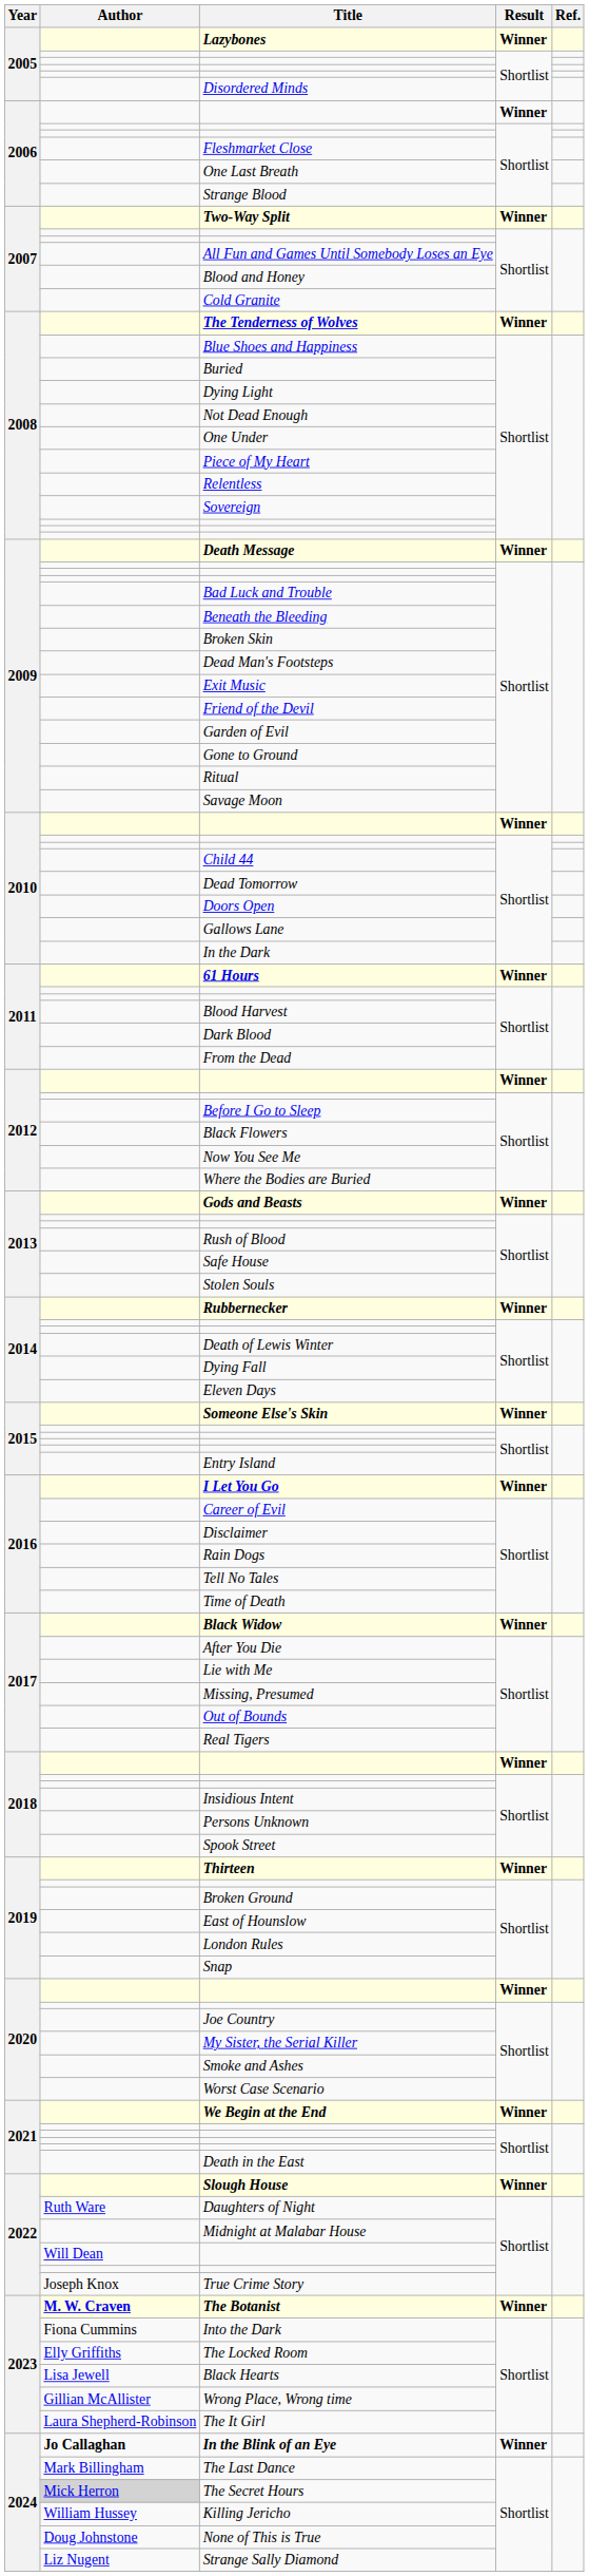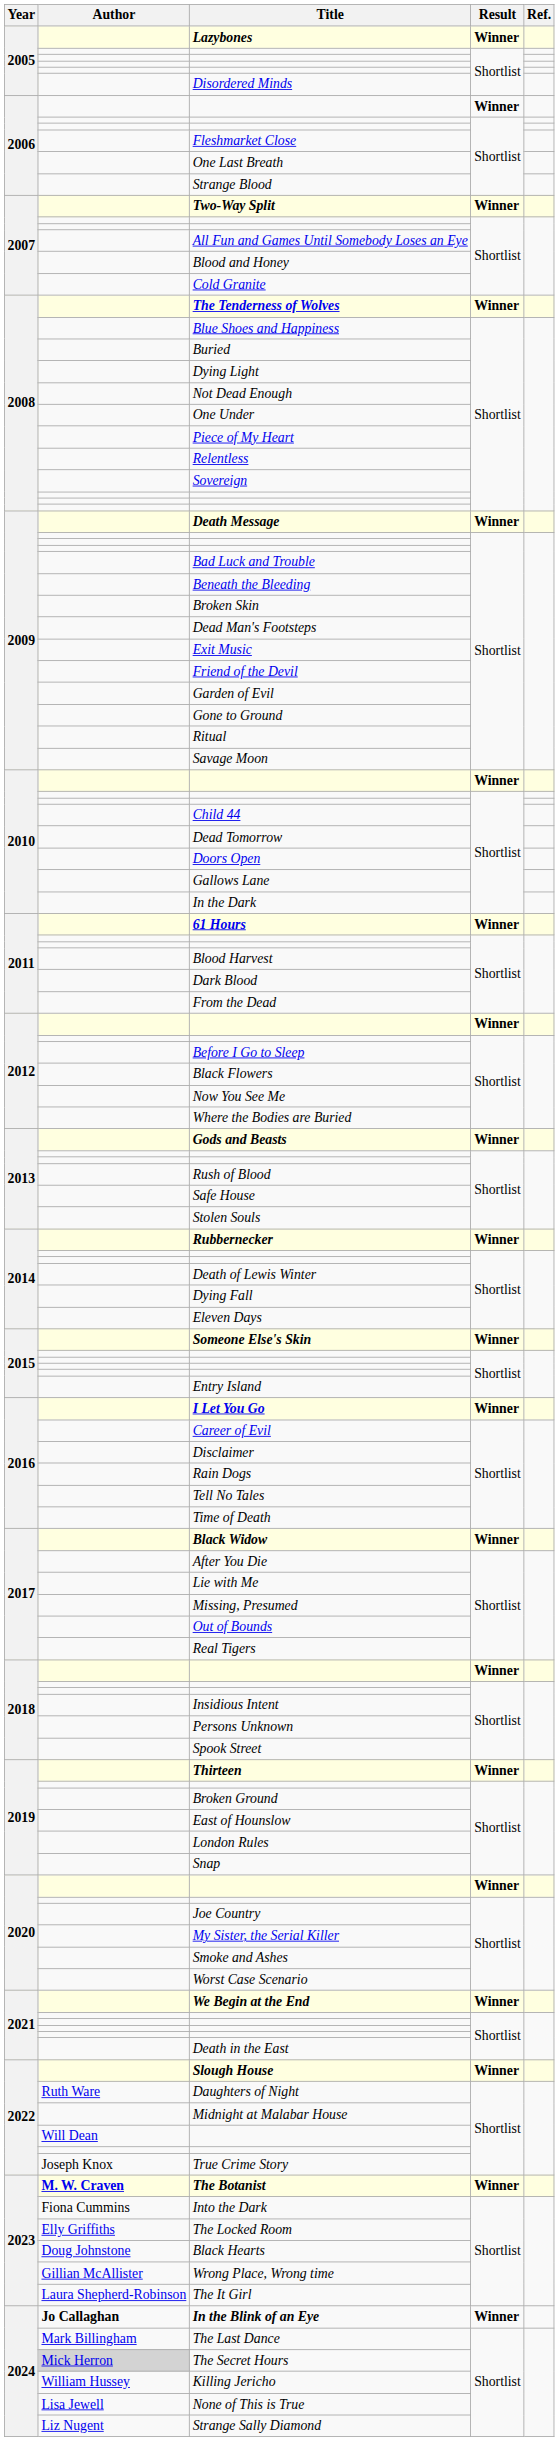 <table class="wikitable sortable mw-collapsible">
 <tr>
 <th>Year</th>
 <th>Author</th>
 <th>Title</th>
 <th>Result</th>
 <th>Ref.</th>
 </tr>
 <tr style="background:lightyellow">
 <th rowspan="6">2005</th>
 <td><strong></strong></td>
 <td><strong><em>Lazybones</em></strong></td>
 <td><strong>Winner</strong></td>
 <td></td>
 </tr>
 <tr>
 <td></td>
 <td><em></em></td>
 <td rowspan="5">Shortlist</td>
 <td></td>
 </tr>
 <tr>
 <td></td>
 <td><em></em></td>
 <td></td>
 </tr>
 <tr>
 <td></td>
 <td><em></em></td>
 <td></td>
 </tr>
 <tr>
 <td></td>
 <td><em></em></td>
 <td></td>
 </tr>
 <tr>
 <td></td>
 <td><em><a href='#'>Disordered Minds</a></em></td>
 <td></td>
 </tr>
 <tr>
 <th rowspan="6">2006</th>
 <td><strong></strong></td>
 <td><strong><em></em></strong></td>
 <td><strong>Winner</strong></td>
 <td></td>
 </tr>
 <tr>
 <td></td>
 <td><em></em></td>
 <td rowspan="5">Shortlist</td>
 <td></td>
 </tr>
 <tr>
 <td></td>
 <td><em></em></td>
 <td></td>
 </tr>
 <tr>
 <td></td>
 <td><em><a href='#'>Fleshmarket Close</a></em></td>
 <td></td>
 </tr>
 <tr>
 <td></td>
 <td><em>One Last Breath</em></td>
 <td></td>
 </tr>
 <tr>
 <td></td>
 <td><em>Strange Blood</em></td>
 <td></td>
 </tr>
 <tr style="background:lightyellow">
 <th rowspan="6">2007</th>
 <td><strong></strong></td>
 <td><strong><em>Two-Way Split</em></strong></td>
 <td><strong>Winner</strong></td>
 <td></td>
 </tr>
 <tr>
 <td></td>
 <td><em></em></td>
 <td rowspan="5">Shortlist</td>
 <td rowspan="5"></td>
 </tr>
 <tr>
 <td></td>
 <td><em></em></td>
 </tr>
 <tr>
 <td></td>
 <td><em><a href='#'>All Fun and Games Until Somebody Loses an Eye</a></em></td>
 </tr>
 <tr>
 <td></td>
 <td><em>Blood and Honey</em></td>
 </tr>
 <tr>
 <td></td>
 <td><em><a href='#'>Cold Granite</a></em></td>
 </tr>
 <tr style="background:lightyellow">
 <th rowspan="12">2008</th>
 <td><strong></strong></td>
 <td><strong><a href='#'><em>The Tenderness of Wolves</em></a></strong></td>
 <td><strong>Winner</strong></td>
 <td></td>
 </tr>
 <tr>
 <td></td>
 <td><em><a href='#'>Blue Shoes and Happiness</a></em></td>
 <td rowspan="11">Shortlist</td>
 <td rowspan="11"></td>
 </tr>
 <tr>
 <td></td>
 <td><em>Buried</em></td>
 </tr>
 <tr>
 <td></td>
 <td><em>Dying Light</em></td>
 </tr>
 <tr>
 <td></td>
 <td><em>Not Dead Enough</em></td>
 </tr>
 <tr>
 <td></td>
 <td><em>One Under</em></td>
 </tr>
 <tr>
 <td></td>
 <td><em><a href='#'>Piece of My Heart</a></em></td>
 </tr>
 <tr>
 <td></td>
 <td><em><a href='#'>Relentless</a></em></td>
 </tr>
 <tr>
 <td></td>
 <td><em><a href='#'>Sovereign</a></em></td>
 </tr>
 <tr>
 <td></td>
 <td><em></em></td>
 </tr>
 <tr>
 <td></td>
 <td><em></em></td>
 </tr>
 <tr>
 <td></td>
 <td><em></em></td>
 </tr>
 <tr style="background:lightyellow">
 <th rowspan="14">2009</th>
 <td><strong></strong></td>
 <td><strong><em>Death Message</em></strong></td>
 <td><strong>Winner</strong></td>
 <td></td>
 </tr>
 <tr>
 <td></td>
 <td><em></em></td>
 <td rowspan="13">Shortlist</td>
 <td rowspan="13"></td>
 </tr>
 <tr>
 <td></td>
 <td><em></em></td>
 </tr>
 <tr>
 <td></td>
 <td><em></em></td>
 </tr>
 <tr>
 <td></td>
 <td><em><a href='#'>Bad Luck and Trouble</a></em></td>
 </tr>
 <tr>
 <td></td>
 <td><em><a href='#'>Beneath the Bleeding</a></em></td>
 </tr>
 <tr>
 <td></td>
 <td><em>Broken Skin</em></td>
 </tr>
 <tr>
 <td></td>
 <td><em>Dead Man's Footsteps</em></td>
 </tr>
 <tr>
 <td></td>
 <td><em><a href='#'>Exit Music</a></em></td>
 </tr>
 <tr>
 <td></td>
 <td><em><a href='#'>Friend of the Devil</a></em></td>
 </tr>
 <tr>
 <td></td>
 <td><em>Garden of Evil</em></td>
 </tr>
 <tr>
 <td></td>
 <td><em>Gone to Ground</em></td>
 </tr>
 <tr>
 <td></td>
 <td><em>Ritual</em></td>
 </tr>
 <tr>
 <td></td>
 <td><em>Savage Moon</em></td>
 </tr>
 <tr style="background:lightyellow">
 <th rowspan="8">2010</th>
 <td><strong></strong></td>
 <td><strong><em></em></strong></td>
 <td><strong>Winner</strong></td>
 <td></td>
 </tr>
 <tr>
 <td></td>
 <td><em></em></td>
 <td rowspan="7">Shortlist</td>
 <td></td>
 </tr>
 <tr>
 <td></td>
 <td><em></em></td>
 <td></td>
 </tr>
 <tr>
 <td></td>
 <td><em><a href='#'>Child 44</a></em></td>
 <td></td>
 </tr>
 <tr>
 <td></td>
 <td><em>Dead Tomorrow</em></td>
 <td></td>
 </tr>
 <tr>
 <td></td>
 <td><em><a href='#'>Doors Open</a></em></td>
 <td></td>
 </tr>
 <tr>
 <td></td>
 <td><em>Gallows Lane</em></td>
 <td></td>
 </tr>
 <tr>
 <td></td>
 <td><em>In the Dark</em></td>
 <td></td>
 </tr>
 <tr style="background:lightyellow">
 <th rowspan="6">2011</th>
 <td><strong></strong></td>
 <td><strong><em><a href='#'>61 Hours</a></em></strong></td>
 <td><strong>Winner</strong></td>
 <td></td>
 </tr>
 <tr>
 <td></td>
 <td><em></em></td>
 <td rowspan="5">Shortlist</td>
 <td rowspan="5"></td>
 </tr>
 <tr>
 <td></td>
 <td><em></em></td>
 </tr>
 <tr>
 <td></td>
 <td><em>Blood Harvest</em></td>
 </tr>
 <tr>
 <td></td>
 <td><em>Dark Blood</em></td>
 </tr>
 <tr>
 <td></td>
 <td><em>From the Dead</em></td>
 </tr>
 <tr style="background:lightyellow">
 <th rowspan="6">2012</th>
 <td><strong></strong></td>
 <td><strong><em></em></strong></td>
 <td><strong>Winner</strong></td>
 <td></td>
 </tr>
 <tr>
 <td></td>
 <td><em></em></td>
 <td rowspan="5">Shortlist</td>
 <td rowspan="5"></td>
 </tr>
 <tr>
 <td></td>
 <td><em><a href='#'>Before I Go to Sleep</a></em></td>
 </tr>
 <tr>
 <td></td>
 <td><em>Black Flowers</em></td>
 </tr>
 <tr>
 <td></td>
 <td><em>Now You See Me</em></td>
 </tr>
 <tr>
 <td></td>
 <td><em>Where the Bodies are Buried</em></td>
 </tr>
 <tr style="background:lightyellow">
 <th rowspan="6">2013</th>
 <td><strong></strong></td>
 <td><strong><em>Gods and Beasts</em></strong></td>
 <td><strong>Winner</strong></td>
 <td></td>
 </tr>
 <tr>
 <td></td>
 <td><em></em></td>
 <td rowspan="5">Shortlist</td>
 <td rowspan="5"></td>
 </tr>
 <tr>
 <td></td>
 <td><em></em></td>
 </tr>
 <tr>
 <td></td>
 <td><em>Rush of Blood</em></td>
 </tr>
 <tr>
 <td></td>
 <td><em>Safe House</em></td>
 </tr>
 <tr>
 <td></td>
 <td><em>Stolen Souls</em></td>
 </tr>
 <tr style="background:lightyellow">
 <th rowspan="6">2014</th>
 <td><strong></strong></td>
 <td><strong><em>Rubbernecker</em></strong></td>
 <td><strong>Winner</strong></td>
 <td></td>
 </tr>
 <tr>
 <td></td>
 <td><em></em></td>
 <td rowspan="5">Shortlist</td>
 <td rowspan="5"></td>
 </tr>
 <tr>
 <td></td>
 <td><em></em></td>
 </tr>
 <tr>
 <td></td>
 <td><em>Death of Lewis Winter</em></td>
 </tr>
 <tr>
 <td></td>
 <td><em>Dying Fall</em></td>
 </tr>
 <tr>
 <td></td>
 <td><em>Eleven Days</em></td>
 </tr>
 <tr style="background:lightyellow">
 <th rowspan="6">2015</th>
 <td><strong></strong></td>
 <td><strong><em>Someone Else's Skin</em></strong></td>
 <td><strong>Winner</strong></td>
 <td></td>
 </tr>
 <tr>
 <td></td>
 <td><em></em></td>
 <td rowspan="5">Shortlist</td>
 <td rowspan="5"></td>
 </tr>
 <tr>
 <td></td>
 <td><em></em></td>
 </tr>
 <tr>
 <td></td>
 <td><em></em></td>
 </tr>
 <tr>
 <td></td>
 <td><em></em></td>
 </tr>
 <tr>
 <td></td>
 <td><em>Entry Island</em></td>
 </tr>
 <tr style="background:lightyellow">
 <th rowspan="6">2016</th>
 <td><strong></strong></td>
 <td><strong><em><a href='#'>I Let You Go</a></em></strong></td>
 <td><strong>Winner</strong></td>
 <td></td>
 </tr>
 <tr>
 <td></td>
 <td><em><a href='#'>Career of Evil</a></em></td>
 <td rowspan="5">Shortlist</td>
 <td rowspan="5"></td>
 </tr>
 <tr>
 <td></td>
 <td><em>Disclaimer</em></td>
 </tr>
 <tr>
 <td></td>
 <td><em>Rain Dogs</em></td>
 </tr>
 <tr>
 <td></td>
 <td><em>Tell No Tales</em></td>
 </tr>
 <tr>
 <td></td>
 <td><em>Time of Death</em></td>
 </tr>
 <tr style="background:lightyellow">
 <th rowspan="6">2017</th>
 <td><strong></strong></td>
 <td><strong><em>Black Widow</em></strong></td>
 <td><strong>Winner</strong></td>
 <td></td>
 </tr>
 <tr>
 <td></td>
 <td><em>After You Die</em></td>
 <td rowspan="5">Shortlist</td>
 <td rowspan="5"></td>
 </tr>
 <tr>
 <td></td>
 <td><em>Lie with Me</em></td>
 </tr>
 <tr>
 <td></td>
 <td><em>Missing, Presumed</em></td>
 </tr>
 <tr>
 <td></td>
 <td><em><a href='#'>Out of Bounds</a></em></td>
 </tr>
 <tr>
 <td></td>
 <td><em>Real Tigers</em></td>
 </tr>
 <tr style="background:lightyellow">
 <th rowspan="6">2018</th>
 <td><strong></strong></td>
 <td><strong><em></em></strong></td>
 <td><strong>Winner</strong></td>
 <td></td>
 </tr>
 <tr>
 <td></td>
 <td><em></em></td>
 <td rowspan="5">Shortlist</td>
 <td rowspan="5"></td>
 </tr>
 <tr>
 <td></td>
 <td><em></em></td>
 </tr>
 <tr>
 <td></td>
 <td><em>Insidious Intent</em></td>
 </tr>
 <tr>
 <td></td>
 <td><em>Persons Unknown</em></td>
 </tr>
 <tr>
 <td></td>
 <td><em>Spook Street</em></td>
 </tr>
 <tr style="background:lightyellow">
 <th rowspan="6">2019</th>
 <td><strong></strong></td>
 <td><strong><em>Thirteen</em></strong></td>
 <td><strong>Winner</strong></td>
 <td></td>
 </tr>
 <tr>
 <td></td>
 <td><em></em></td>
 <td rowspan="5">Shortlist</td>
 <td rowspan="5"></td>
 </tr>
 <tr>
 <td></td>
 <td><em>Broken Ground</em></td>
 </tr>
 <tr>
 <td></td>
 <td><em>East of Hounslow</em></td>
 </tr>
 <tr>
 <td></td>
 <td><em>London Rules</em></td>
 </tr>
 <tr>
 <td></td>
 <td><em>Snap</em></td>
 </tr>
 <tr style="background:lightyellow">
 <th rowspan="6">2020</th>
 <td><strong></strong></td>
 <td><strong><em></em></strong></td>
 <td><strong>Winner</strong></td>
 <td></td>
 </tr>
 <tr>
 <td></td>
 <td><em></em></td>
 <td rowspan="5">Shortlist</td>
 <td rowspan="5"></td>
 </tr>
 <tr>
 <td></td>
 <td><em>Joe Country</em></td>
 </tr>
 <tr>
 <td></td>
 <td><em><a href='#'>My Sister, the Serial Killer</a></em></td>
 </tr>
 <tr>
 <td></td>
 <td><em>Smoke and Ashes</em></td>
 </tr>
 <tr>
 <td></td>
 <td><em>Worst Case Scenario</em></td>
 </tr>
 <tr style="background:lightyellow">
 <th rowspan="6">2021</th>
 <td><strong></strong></td>
 <td><strong><em>We Begin at the End</em></strong></td>
 <td><strong>Winner</strong></td>
 <td></td>
 </tr>
 <tr>
 <td></td>
 <td><em></em></td>
 <td rowspan="5">Shortlist</td>
 <td rowspan="5"></td>
 </tr>
 <tr>
 <td></td>
 <td><em></em></td>
 </tr>
 <tr>
 <td></td>
 <td><em></em></td>
 </tr>
 <tr>
 <td></td>
 <td><em></em></td>
 </tr>
 <tr>
 <td></td>
 <td><em>Death in the East</em></td>
 </tr>
 <tr style="background:lightyellow">
 <th rowspan="6">2022</th>
 <td><strong></strong></td>
 <td><strong><em>Slough House</em></strong></td>
 <td><strong>Winner</strong></td>
 <td></td>
 </tr>
 <tr>
 <td><a href='#'>Ruth Ware</a></td>
 <td><em>Daughters of Night</em></td>
 <td rowspan="5">Shortlist</td>
 <td rowspan="5"></td>
 </tr>
 <tr>
 <td></td>
 <td><em>Midnight at Malabar House</em></td>
 </tr>
 <tr>
 <td><a href='#'>Will Dean</a></td>
 <td><em></em></td>
 </tr>
 <tr>
 <td></td>
 <td><em></em></td>
 </tr>
 <tr>
 <td>Joseph Knox</td>
 <td><em>True Crime Story</em></td>
 </tr>
 <tr style="background:lightyellow">
 <th rowspan="6">2023</th>
 <td><strong><a href='#'>M. W. Craven</a></strong></td>
 <td><strong><em>The Botanist</em></strong></td>
 <td><strong>Winner</strong></td>
 <td></td>
 </tr>
 <tr>
 <td>Fiona Cummins</td>
 <td><em>Into the Dark</em></td>
 <td rowspan="5">Shortlist</td>
 <td rowspan="5"></td>
 </tr>
 <tr>
 <td><a href='#'>Elly Griffiths</a></td>
 <td><em>The Locked Room</em></td>
 </tr>
 <tr>
-<td><a href='#'>Lisa Jewell</a></td>
+<td><a href='#'>Doug Johnstone</a></td>
 <td><em>Black Hearts</em></td>
 </tr>
 <tr>
 <td><a href='#'>Gillian McAllister</a></td>
 <td><em>Wrong Place, Wrong time</em></td>
 </tr>
 <tr>
 <td><a href='#'>Laura Shepherd-Robinson</a></td>
 <td><em>The It Girl</em></td>
 </tr>
 <tr>
 <th rowspan="6">2024</th>
 <td><strong>Jo Callaghan</strong></td>
 <td><strong><em>In the Blink of an Eye</em></strong></td>
 <td><strong>Winner</strong></td>
 <td></td>
 </tr>
 <tr>
 <td><a href='#'>Mark Billingham</a></td>
 <td><em>The Last Dance</em></td>
 <td rowspan="5">Shortlist</td>
 <td rowspan="5"></td>
 </tr>
 <tr>
 <td style="background: lightgrey;"><a href='#'>Mick Herron</a></td>
 <td><em>The Secret Hours</em></td>
 </tr>
 <tr>
 <td><a href='#'>William Hussey</a></td>
 <td><em>Killing Jericho</em></td>
 </tr>
 <tr>
-<td><a href='#'>Doug Johnstone</a></td>
+<td><a href='#'>Lisa Jewell</a></td>
 <td><em>None of This is True</em></td>
 </tr>
 <tr>
 <td><a href='#'>Liz Nugent</a></td>
 <td><em>Strange Sally Diamond</em></td>
 </tr>
 </table>
